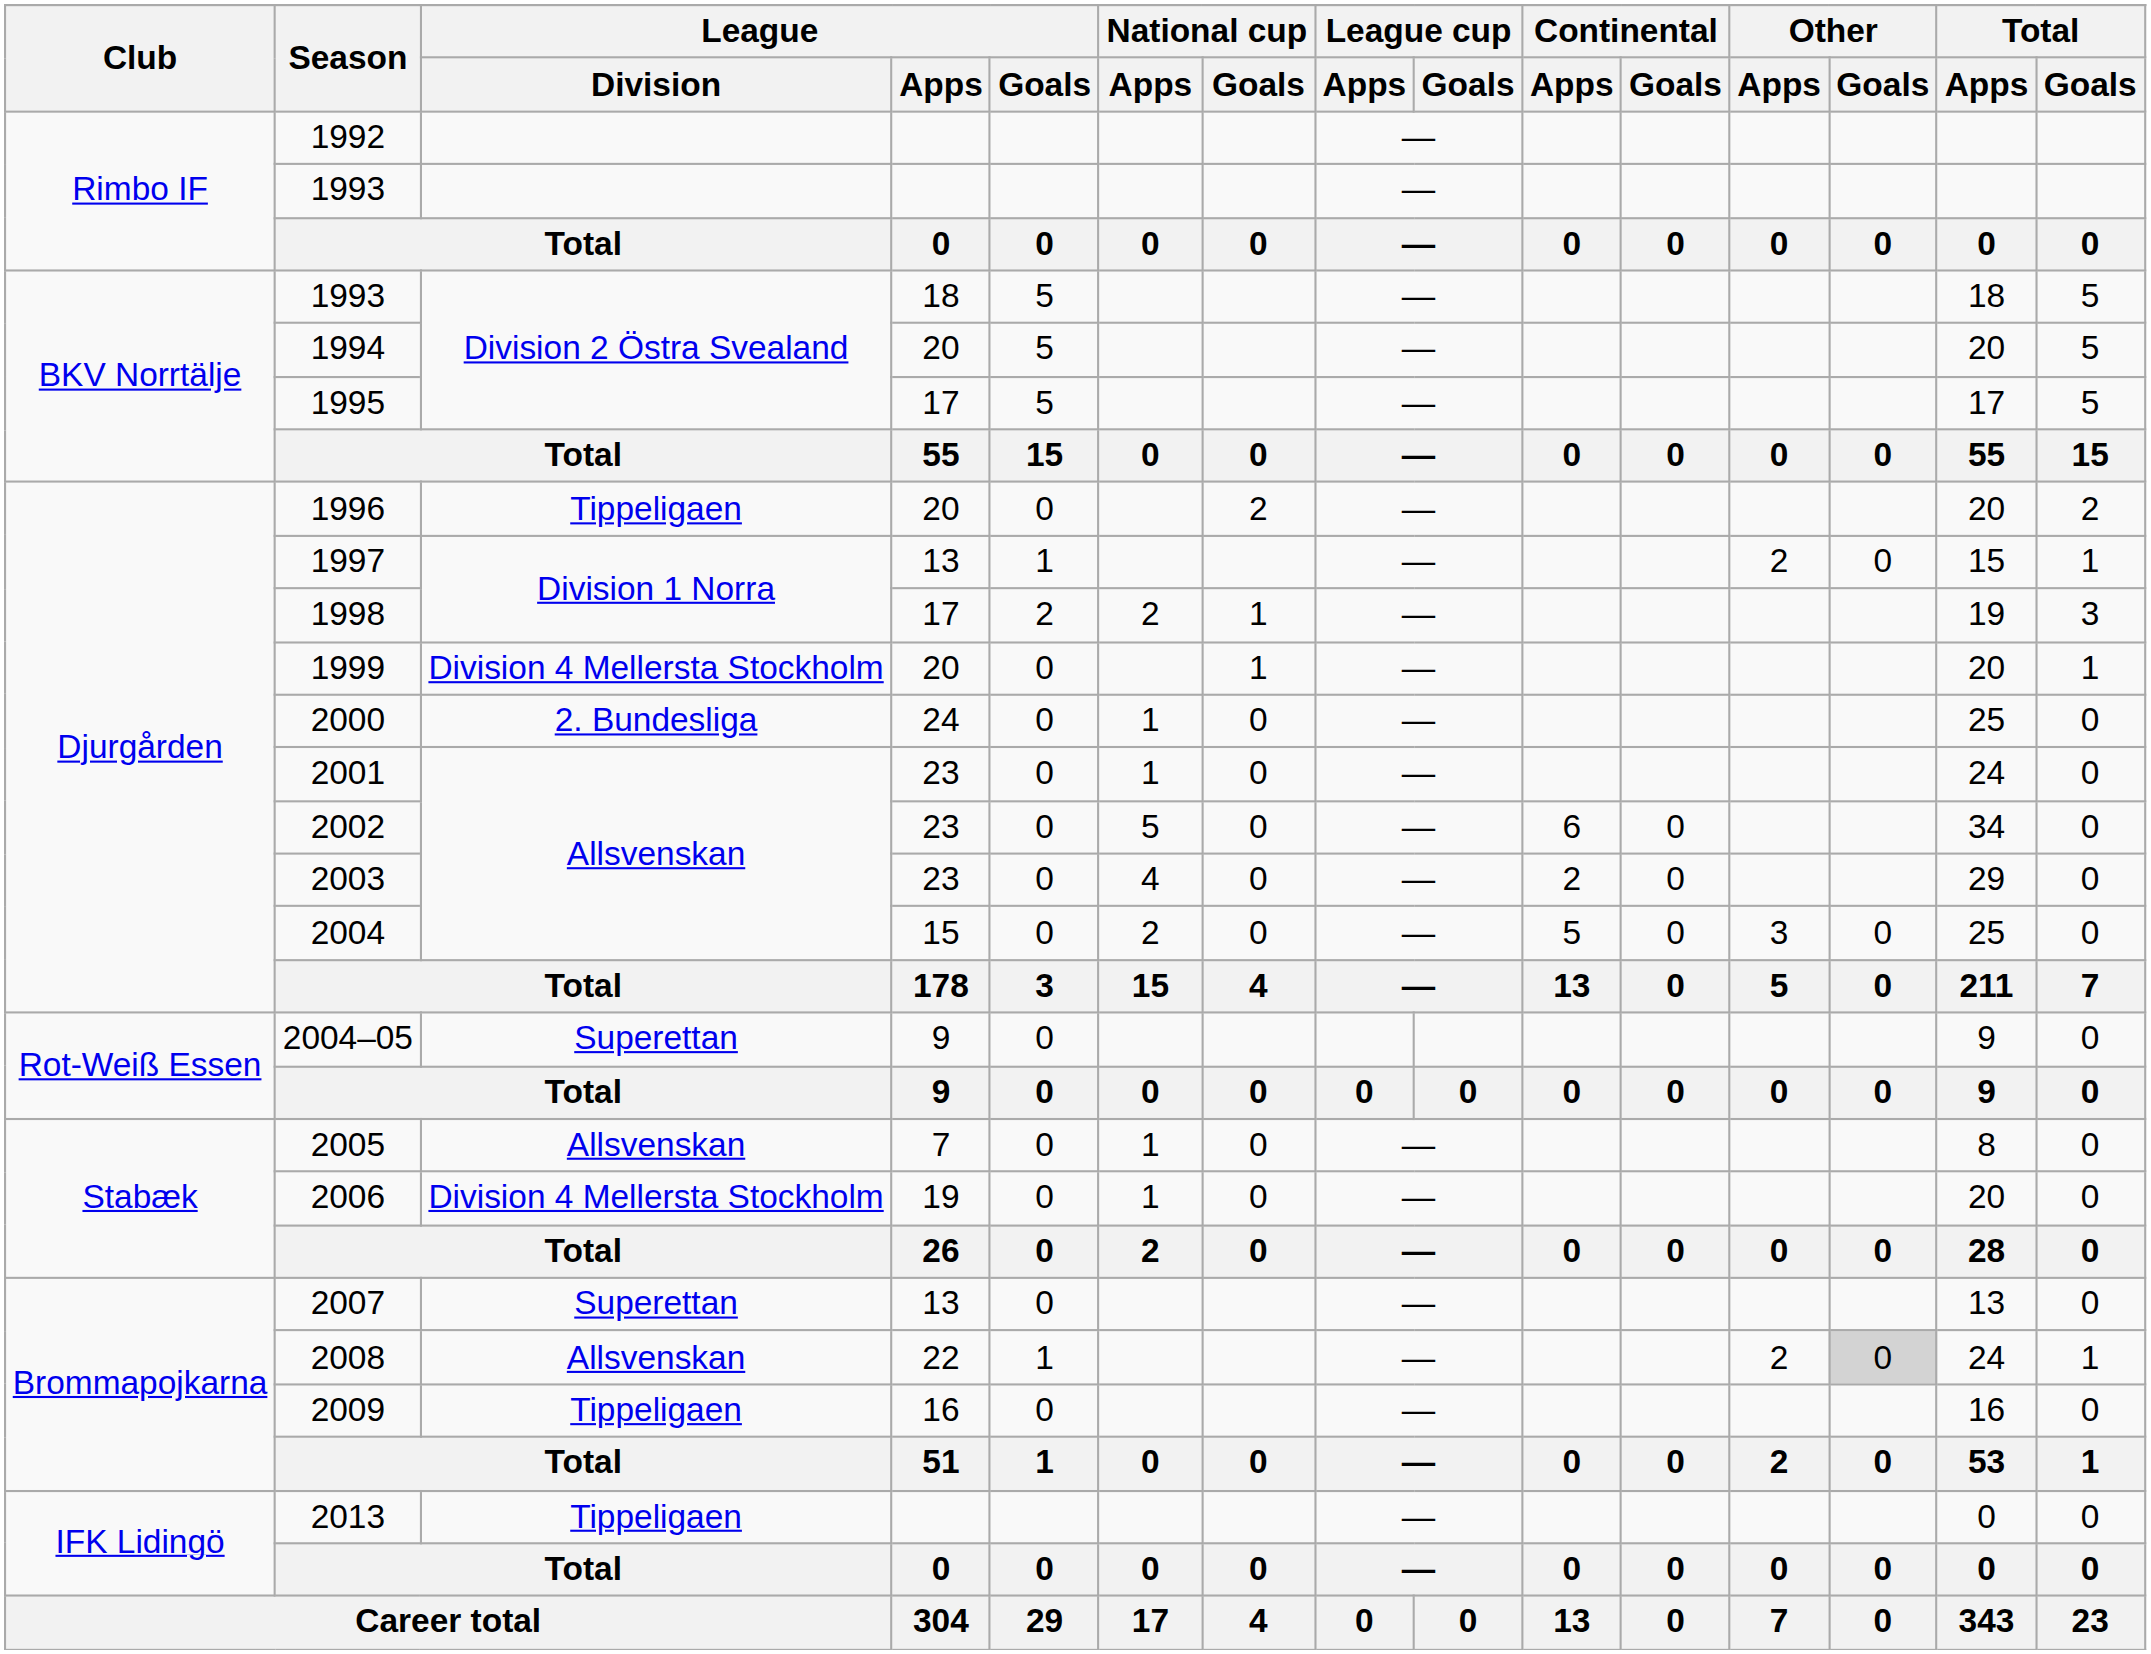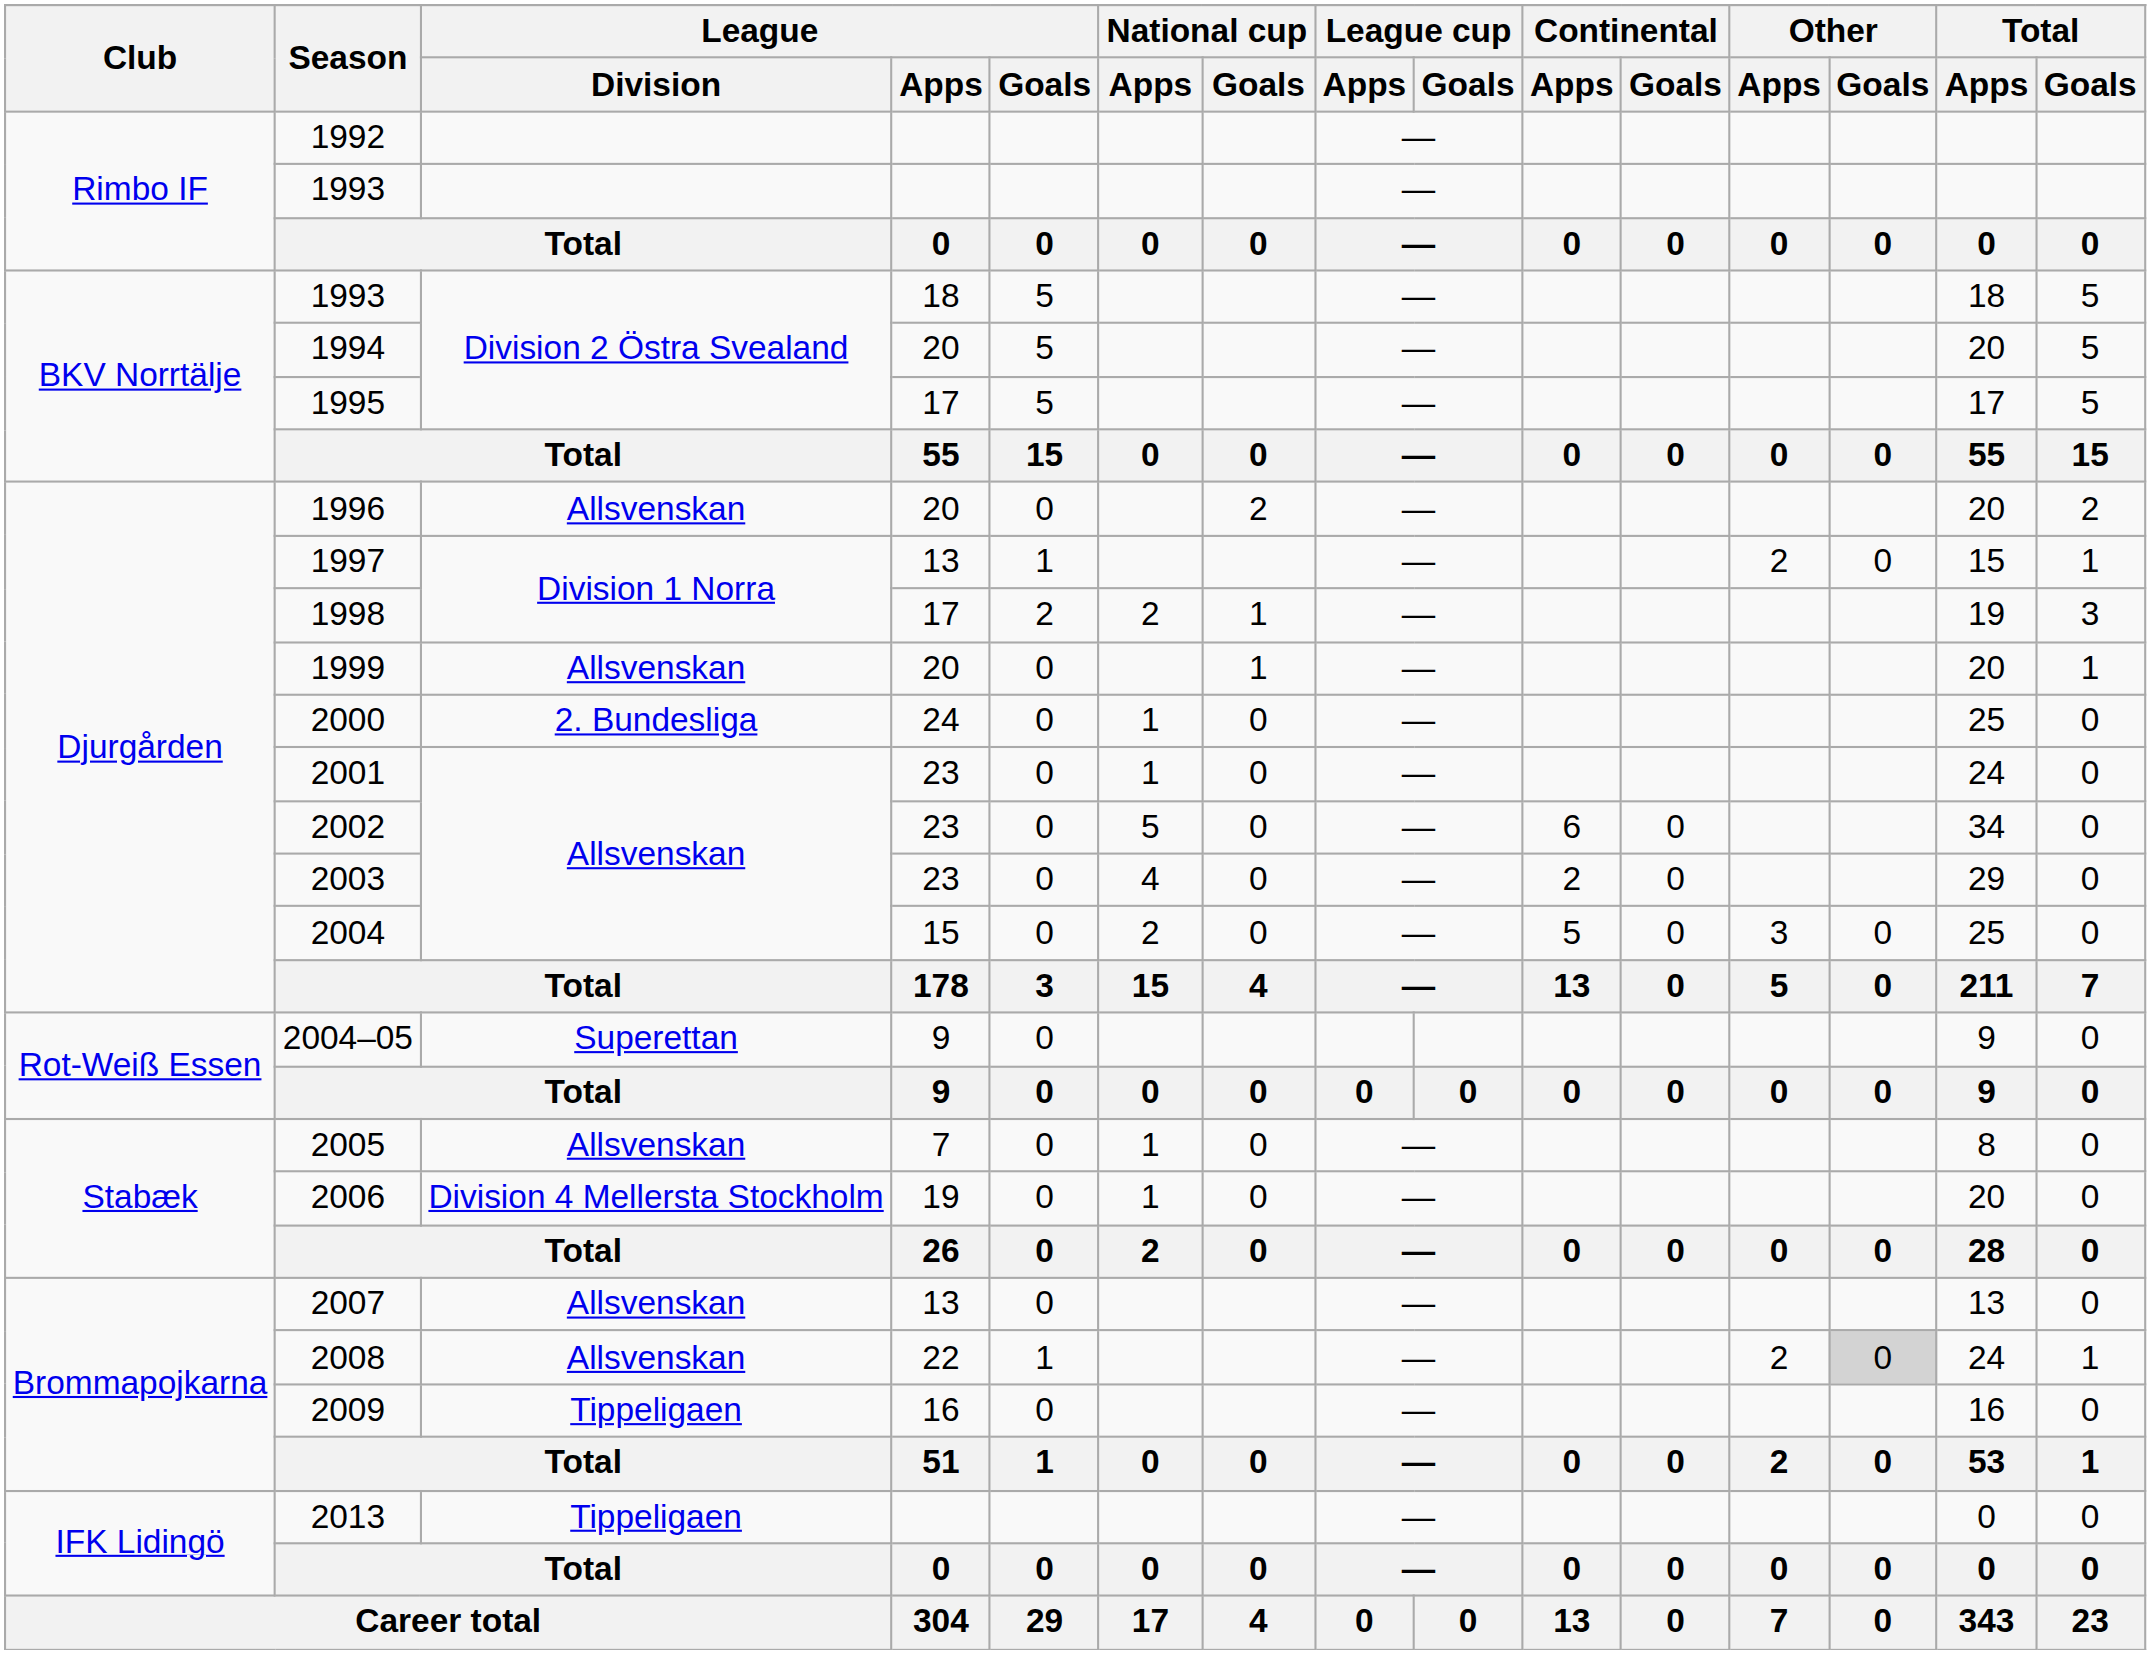 <table class="wikitable" style="text-align:center;">
 <tr>
 </tr>
 <tr>
 <th rowspan="2">Club</th>
 <th rowspan="2">Season</th>
 <th colspan="3">League</th>
 <th colspan="2">National cup</th>
 <th colspan="2">League cup</th>
 <th colspan="2">Continental</th>
 <th colspan="2">Other</th>
 <th colspan="2">Total</th>
 </tr>
 <tr>
 <th>Division</th>
 <th>Apps</th>
 <th>Goals</th>
 <th>Apps</th>
 <th>Goals</th>
 <th>Apps</th>
 <th>Goals</th>
 <th>Apps</th>
 <th>Goals</th>
 <th>Apps</th>
 <th>Goals</th>
 <th>Apps</th>
 <th>Goals</th>
 </tr>
 <tr>
 <td rowspan="3"><a href='#'>Rimbo IF</a></td>
 <td>1992</td>
 <td></td>
 <td></td>
 <td></td>
 <td></td>
 <td></td>
 <td colspan="2">—</td>
 <td></td>
 <td></td>
 <td></td>
 <td></td>
 <td></td>
 <td></td>
 </tr>
 <tr>
 <td>1993</td>
 <td></td>
 <td></td>
 <td></td>
 <td></td>
 <td></td>
 <td colspan="2">—</td>
 <td></td>
 <td></td>
 <td></td>
 <td></td>
 <td></td>
 <td></td>
 </tr>
 <tr>
 <th colspan="2">Total</th>
 <th>0</th>
 <th>0</th>
 <th>0</th>
 <th>0</th>
 <th colspan="2">—</th>
 <th>0</th>
 <th>0</th>
 <th>0</th>
 <th>0</th>
 <th>0</th>
 <th>0</th>
 </tr>
 <tr>
 <td rowspan="4"><a href='#'>BKV Norrtälje</a></td>
 <td>1993</td>
 <td rowspan="3"><a href='#'>Division 2 Östra Svealand</a></td>
 <td>18</td>
 <td>5</td>
 <td></td>
 <td></td>
 <td colspan="2">—</td>
 <td></td>
 <td></td>
 <td></td>
 <td></td>
 <td>18</td>
 <td>5</td>
 </tr>
 <tr>
 <td>1994</td>
 <td>20</td>
 <td>5</td>
 <td></td>
 <td></td>
 <td colspan="2">—</td>
 <td></td>
 <td></td>
 <td></td>
 <td></td>
 <td>20</td>
 <td>5</td>
 </tr>
 <tr>
 <td>1995</td>
 <td>17</td>
 <td>5</td>
 <td></td>
 <td></td>
 <td colspan="2">—</td>
 <td></td>
 <td></td>
 <td></td>
 <td></td>
 <td>17</td>
 <td>5</td>
 </tr>
 <tr>
 <th colspan="2">Total</th>
 <th>55</th>
 <th>15</th>
 <th>0</th>
 <th>0</th>
 <th colspan="2">—</th>
 <th>0</th>
 <th>0</th>
 <th>0</th>
 <th>0</th>
 <th>55</th>
 <th>15</th>
 </tr>
 <tr>
 <td rowspan="10"><a href='#'>Djurgården</a></td>
 <td>1996</td>
-<td><a href='#'>Tippeligaen</a></td>
+<td><a href='#'>Allsvenskan</a></td>
 <td>20</td>
 <td>0</td>
 <td></td>
 <td>2</td>
 <td colspan="2">—</td>
 <td></td>
 <td></td>
 <td></td>
 <td></td>
 <td>20</td>
 <td>2</td>
 </tr>
 <tr>
 <td>1997</td>
 <td rowspan="2"><a href='#'>Division 1 Norra</a></td>
 <td>13</td>
 <td>1</td>
 <td></td>
 <td></td>
 <td colspan="2">—</td>
 <td></td>
 <td></td>
 <td>2</td>
 <td>0</td>
 <td>15</td>
 <td>1</td>
 </tr>
 <tr>
 <td>1998</td>
 <td>17</td>
 <td>2</td>
 <td>2</td>
 <td>1</td>
 <td colspan="2">—</td>
 <td></td>
 <td></td>
 <td></td>
 <td></td>
 <td>19</td>
 <td>3</td>
 </tr>
 <tr>
 <td>1999</td>
-<td><a href='#'>Division 4 Mellersta Stockholm</a></td>
+<td><a href='#'>Allsvenskan</a></td>
 <td>20</td>
 <td>0</td>
 <td></td>
 <td>1</td>
 <td colspan="2">—</td>
 <td></td>
 <td></td>
 <td></td>
 <td></td>
 <td>20</td>
 <td>1</td>
 </tr>
 <tr>
 <td>2000</td>
 <td><a href='#'>2. Bundesliga</a></td>
 <td>24</td>
 <td>0</td>
 <td>1</td>
 <td>0</td>
 <td colspan="2">—</td>
 <td></td>
 <td></td>
 <td></td>
 <td></td>
 <td>25</td>
 <td>0</td>
 </tr>
 <tr>
 <td>2001</td>
 <td rowspan="4"><a href='#'>Allsvenskan</a></td>
 <td>23</td>
 <td>0</td>
 <td>1</td>
 <td>0</td>
 <td colspan="2">—</td>
 <td></td>
 <td></td>
 <td></td>
 <td></td>
 <td>24</td>
 <td>0</td>
 </tr>
 <tr>
 <td>2002</td>
 <td>23</td>
 <td>0</td>
 <td>5</td>
 <td>0</td>
 <td colspan="2">—</td>
 <td>6</td>
 <td>0</td>
 <td></td>
 <td></td>
 <td>34</td>
 <td>0</td>
 </tr>
 <tr>
 <td>2003</td>
 <td>23</td>
 <td>0</td>
 <td>4</td>
 <td>0</td>
 <td colspan="2">—</td>
 <td>2</td>
 <td>0</td>
 <td></td>
 <td></td>
 <td>29</td>
 <td>0</td>
 </tr>
 <tr>
 <td>2004</td>
 <td>15</td>
 <td>0</td>
 <td>2</td>
 <td>0</td>
 <td colspan="2">—</td>
 <td>5</td>
 <td>0</td>
 <td>3</td>
 <td>0</td>
 <td>25</td>
 <td>0</td>
 </tr>
 <tr>
 <th colspan="2">Total</th>
 <th>178</th>
 <th>3</th>
 <th>15</th>
 <th>4</th>
 <th colspan="2">—</th>
 <th>13</th>
 <th>0</th>
 <th>5</th>
 <th>0</th>
 <th>211</th>
 <th>7</th>
 </tr>
 <tr>
 <td rowspan="2"><a href='#'>Rot-Weiß Essen</a></td>
 <td>2004–05</td>
 <td><a href='#'>Superettan</a></td>
 <td>9</td>
 <td>0</td>
 <td></td>
 <td></td>
 <td></td>
 <td></td>
 <td></td>
 <td></td>
 <td></td>
 <td></td>
 <td>9</td>
 <td>0</td>
 </tr>
 <tr>
 <th colspan="2">Total</th>
 <th>9</th>
 <th>0</th>
 <th>0</th>
 <th>0</th>
 <th>0</th>
 <th>0</th>
 <th>0</th>
 <th>0</th>
 <th>0</th>
 <th>0</th>
 <th>9</th>
 <th>0</th>
 </tr>
 <tr>
 <td rowspan="3"><a href='#'>Stabæk</a></td>
 <td>2005</td>
 <td><a href='#'>Allsvenskan</a></td>
 <td>7</td>
 <td>0</td>
 <td>1</td>
 <td>0</td>
 <td colspan="2">—</td>
 <td></td>
 <td></td>
 <td></td>
 <td></td>
 <td>8</td>
 <td>0</td>
 </tr>
 <tr>
 <td>2006</td>
 <td><a href='#'>Division 4 Mellersta Stockholm</a></td>
 <td>19</td>
 <td>0</td>
 <td>1</td>
 <td>0</td>
 <td colspan="2">—</td>
 <td></td>
 <td></td>
 <td></td>
 <td></td>
 <td>20</td>
 <td>0</td>
 </tr>
 <tr>
 <th colspan="2">Total</th>
 <th>26</th>
 <th>0</th>
 <th>2</th>
 <th>0</th>
 <th colspan="2">—</th>
 <th>0</th>
 <th>0</th>
 <th>0</th>
 <th>0</th>
 <th>28</th>
 <th>0</th>
 </tr>
 <tr>
 <td rowspan="4"><a href='#'>Brommapojkarna</a></td>
 <td>2007</td>
-<td><a href='#'>Superettan</a></td>
+<td><a href='#'>Allsvenskan</a></td>
 <td>13</td>
 <td>0</td>
 <td></td>
 <td></td>
 <td colspan="2">—</td>
 <td></td>
 <td></td>
 <td></td>
 <td></td>
 <td>13</td>
 <td>0</td>
 </tr>
 <tr>
 <td>2008</td>
 <td><a href='#'>Allsvenskan</a></td>
 <td>22</td>
 <td>1</td>
 <td></td>
 <td></td>
 <td colspan="2">—</td>
 <td></td>
 <td></td>
 <td>2</td>
 <td style="background: lightgrey;">0</td>
 <td>24</td>
 <td>1</td>
 </tr>
 <tr>
 <td>2009</td>
 <td><a href='#'>Tippeligaen</a></td>
 <td>16</td>
 <td>0</td>
 <td></td>
 <td></td>
 <td colspan="2">—</td>
 <td></td>
 <td></td>
 <td></td>
 <td></td>
 <td>16</td>
 <td>0</td>
 </tr>
 <tr>
 <th colspan="2">Total</th>
 <th>51</th>
 <th>1</th>
 <th>0</th>
 <th>0</th>
 <th colspan="2">—</th>
 <th>0</th>
 <th>0</th>
 <th>2</th>
 <th>0</th>
 <th>53</th>
 <th>1</th>
 </tr>
 <tr>
 <td rowspan="2"><a href='#'>IFK Lidingö</a></td>
 <td>2013</td>
 <td><a href='#'>Tippeligaen</a></td>
 <td></td>
 <td></td>
 <td></td>
 <td></td>
 <td colspan="2">—</td>
 <td></td>
 <td></td>
 <td></td>
 <td></td>
 <td>0</td>
 <td>0</td>
 </tr>
 <tr>
 <th colspan="2">Total</th>
 <th>0</th>
 <th>0</th>
 <th>0</th>
 <th>0</th>
 <th colspan="2">—</th>
 <th>0</th>
 <th>0</th>
 <th>0</th>
 <th>0</th>
 <th>0</th>
 <th>0</th>
 </tr>
 <tr>
 <th colspan="3">Career total</th>
 <th>304</th>
 <th>29</th>
 <th>17</th>
 <th>4</th>
 <th>0</th>
 <th>0</th>
 <th>13</th>
 <th>0</th>
 <th>7</th>
 <th>0</th>
 <th>343</th>
 <th>23</th>
 </tr>
 </table>
